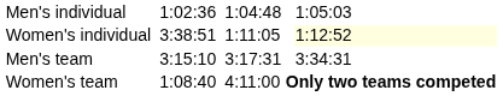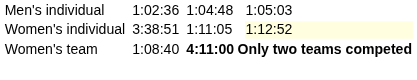 <table>
 <tr>
 <td>Men's individual</td>
 <td></td>
 <td>1:02:36</td>
 <td></td>
 <td>1:04:48</td>
 <td></td>
 <td>1:05:03</td>
 </tr>
 <tr>
 <td>Women's individual</td>
 <td></td>
 <td>3:38:51</td>
 <td></td>
 <td>1:11:05</td>
 <td></td>
 <td style="background: lightyellow;">1:12:52</td>
 </tr>
 <tr>
-<td>Men's team</td>
-<td></td>
-<td>3:15:10</td>
-<td></td>
-<td>3:17:31</td>
-<td></td>
-<td>3:34:31</td>
-</tr>
-<tr>
 <td>Women's team</td>
 <td></td>
 <td>1:08:40</td>
 <td></td>
-<td>4:11:00</td>
+<td><strong>4:11:00</strong></td>
 <th colspan=2>Only two teams competed</th>
 </tr>
 </table>
